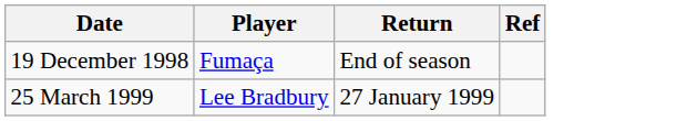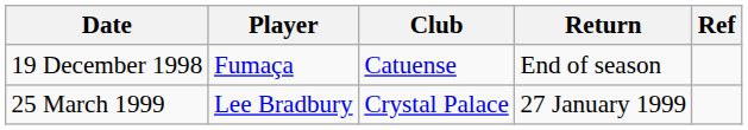 <table class="wikitable" style="text-align: left">
 <tr>
 <th>Date</th>
 <th>Player</th>
+<th>Club</th>
 <th>Return</th>
 <th>Ref</th>
 </tr>
 <tr>
 <td>19 December 1998</td>
 <td><a href='#'>Fumaça</a></td>
+<td><a href='#'>Catuense</a></td>
 <td>End of season</td>
 <td style="text-align: center"></td>
 </tr>
 <tr>
 <td>25 March 1999</td>
 <td><a href='#'>Lee Bradbury</a></td>
+<td><a href='#'>Crystal Palace</a></td>
 <td>27 January 1999</td>
 <td style="text-align: center"></td>
 </tr>
 </table>
